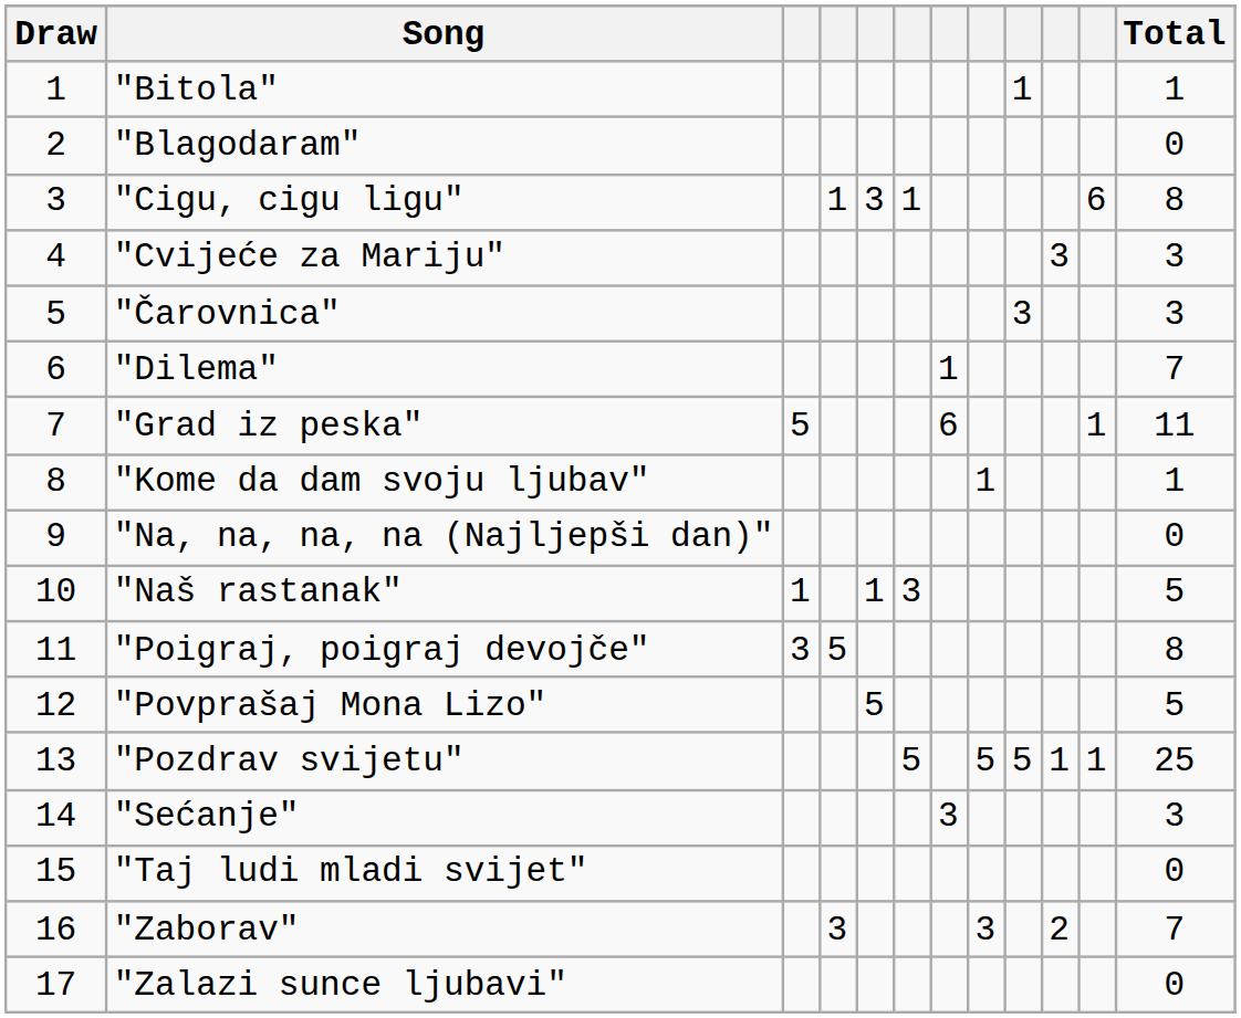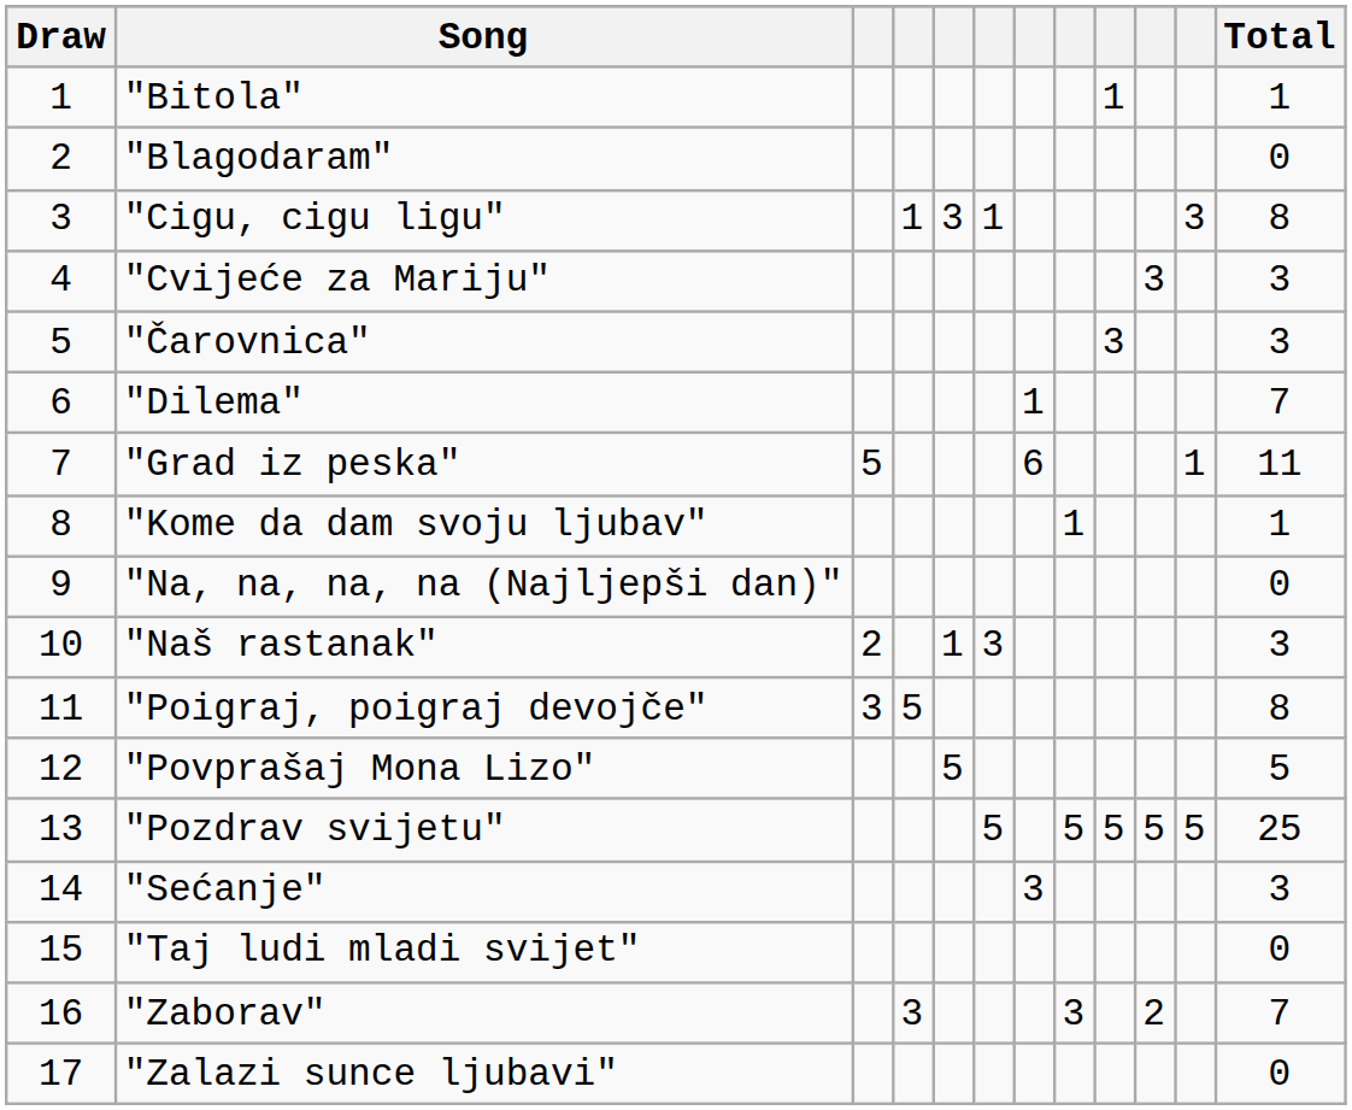 <table class="wikitable plainrowheaders" style="margin: 1em auto 1em auto; text-align:center;">
 <tr>
 </tr>
 <tr>
 <th>Draw</th>
 <th>Song</th>
 <th></th>
 <th></th>
 <th></th>
 <th></th>
 <th></th>
 <th></th>
 <th></th>
 <th></th>
 <th></th>
 <th>Total</th>
 </tr>
 <tr>
 <td>1</td>
 <td align="left">"Bitola"</td>
 <td></td>
 <td></td>
 <td></td>
 <td></td>
 <td></td>
 <td></td>
 <td>1</td>
 <td></td>
 <td></td>
 <td>1</td>
 </tr>
 <tr>
 <td>2</td>
 <td align="left">"Blagodaram"</td>
 <td></td>
 <td></td>
 <td></td>
 <td></td>
 <td></td>
 <td></td>
 <td></td>
 <td></td>
 <td></td>
 <td>0</td>
 </tr>
 <tr>
 <td>3</td>
 <td align="left">"Cigu, cigu ligu"</td>
 <td></td>
 <td>1</td>
 <td>3</td>
 <td>1</td>
 <td></td>
 <td></td>
 <td></td>
 <td></td>
-<td>6</td>
+<td>3</td>
 <td>8</td>
 </tr>
 <tr>
 <td>4</td>
 <td align="left">"Cvijeće za Mariju"</td>
 <td></td>
 <td></td>
 <td></td>
 <td></td>
 <td></td>
 <td></td>
 <td></td>
 <td>3</td>
 <td></td>
 <td>3</td>
 </tr>
 <tr>
 <td>5</td>
 <td align="left">"Čarovnica"</td>
 <td></td>
 <td></td>
 <td></td>
 <td></td>
 <td></td>
 <td></td>
 <td>3</td>
 <td></td>
 <td></td>
 <td>3</td>
 </tr>
 <tr>
 <td>6</td>
 <td align="left">"Dilema"</td>
 <td></td>
 <td></td>
 <td></td>
 <td></td>
 <td>1</td>
 <td></td>
 <td></td>
 <td></td>
 <td></td>
 <td>7</td>
 </tr>
 <tr>
 <td>7</td>
 <td align="left">"Grad iz peska"</td>
 <td>5</td>
 <td></td>
 <td></td>
 <td></td>
 <td>6</td>
 <td></td>
 <td></td>
 <td></td>
 <td>1</td>
 <td>11</td>
 </tr>
 <tr>
 <td>8</td>
 <td align="left">"Kome da dam svoju ljubav"</td>
 <td></td>
 <td></td>
 <td></td>
 <td></td>
 <td></td>
 <td>1</td>
 <td></td>
 <td></td>
 <td></td>
 <td>1</td>
 </tr>
 <tr>
 <td>9</td>
 <td align="left">"Na, na, na, na (Najljepši dan)"</td>
 <td></td>
 <td></td>
 <td></td>
 <td></td>
 <td></td>
 <td></td>
 <td></td>
 <td></td>
 <td></td>
 <td>0</td>
 </tr>
 <tr>
 <td>10</td>
 <td align="left">"Naš rastanak"</td>
-<td>1</td>
+<td>2</td>
 <td></td>
 <td>1</td>
 <td>3</td>
 <td></td>
 <td></td>
 <td></td>
 <td></td>
 <td></td>
-<td>5</td>
+<td>3</td>
 </tr>
 <tr>
 <td>11</td>
 <td align="left">"Poigraj, poigraj devojče"</td>
 <td>3</td>
 <td>5</td>
 <td></td>
 <td></td>
 <td></td>
 <td></td>
 <td></td>
 <td></td>
 <td></td>
 <td>8</td>
 </tr>
 <tr>
 <td>12</td>
 <td align="left">"Povprašaj Mona Lizo"</td>
 <td></td>
 <td></td>
 <td>5</td>
 <td></td>
 <td></td>
 <td></td>
 <td></td>
 <td></td>
 <td></td>
 <td>5</td>
 </tr>
 <tr>
 <td>13</td>
 <td align="left">"Pozdrav svijetu"</td>
 <td></td>
 <td></td>
 <td></td>
 <td>5</td>
 <td></td>
 <td>5</td>
 <td>5</td>
-<td>1</td>
-<td>1</td>
+<td>5</td>
+<td>5</td>
 <td>25</td>
 </tr>
 <tr>
 <td>14</td>
 <td align="left">"Sećanje"</td>
 <td></td>
 <td></td>
 <td></td>
 <td></td>
 <td>3</td>
 <td></td>
 <td></td>
 <td></td>
 <td></td>
 <td>3</td>
 </tr>
 <tr>
 <td>15</td>
 <td align="left">"Taj ludi mladi svijet"</td>
 <td></td>
 <td></td>
 <td></td>
 <td></td>
 <td></td>
 <td></td>
 <td></td>
 <td></td>
 <td></td>
 <td>0</td>
 </tr>
 <tr>
 <td>16</td>
 <td align="left">"Zaborav"</td>
 <td></td>
 <td>3</td>
 <td></td>
 <td></td>
 <td></td>
 <td>3</td>
 <td></td>
 <td>2</td>
 <td></td>
 <td>7</td>
 </tr>
 <tr>
 <td>17</td>
 <td align="left">"Zalazi sunce ljubavi"</td>
 <td></td>
 <td></td>
 <td></td>
 <td></td>
 <td></td>
 <td></td>
 <td></td>
 <td></td>
 <td></td>
 <td>0</td>
 </tr>
 </table>
